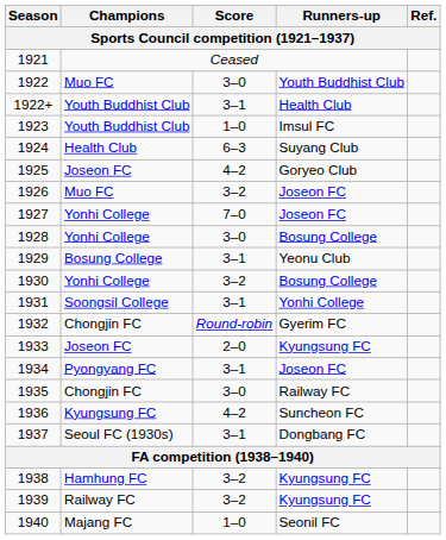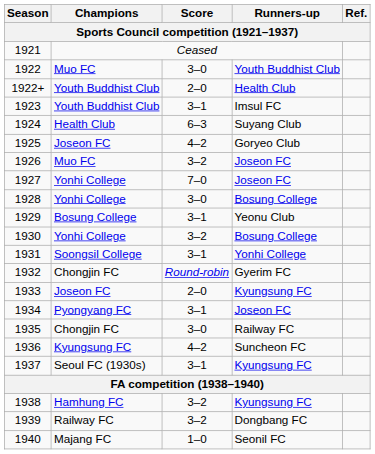 <table class="wikitable">
 <tr>
 <th>Season</th>
 <th>Champions</th>
 <th>Score</th>
 <th>Runners-up</th>
 <th>Ref.</th>
 </tr>
 <tr>
 <th colspan="5">Sports Council competition (1921–1937)</th>
 </tr>
 <tr>
 <td align="center">1921</td>
 <td align="center" colspan="3"><em>Ceased</em></td>
 <td></td>
 </tr>
 <tr>
 <td align="center">1922</td>
 <td><a href='#'>Muo FC</a></td>
 <td align="center">3–0</td>
 <td><a href='#'>Youth Buddhist Club</a></td>
 <td></td>
 </tr>
 <tr>
 <td align="center">1922+</td>
 <td><a href='#'>Youth Buddhist Club</a></td>
-<td align="center">3–1</td>
+<td align="center">2–0</td>
 <td><a href='#'>Health Club</a></td>
 <td></td>
 </tr>
 <tr>
 <td align="center">1923</td>
 <td><a href='#'>Youth Buddhist Club</a></td>
-<td align="center">1–0</td>
+<td align="center">3–1</td>
 <td>Imsul FC</td>
 <td></td>
 </tr>
 <tr>
 <td align="center">1924</td>
 <td><a href='#'>Health Club</a></td>
 <td align="center">6–3</td>
 <td>Suyang Club</td>
 <td></td>
 </tr>
 <tr>
 <td align="center">1925</td>
 <td><a href='#'>Joseon FC</a></td>
 <td align="center">4–2</td>
 <td>Goryeo Club</td>
 <td></td>
 </tr>
 <tr>
 <td align="center">1926</td>
 <td><a href='#'>Muo FC</a></td>
 <td align="center">3–2</td>
 <td><a href='#'>Joseon FC</a></td>
 <td></td>
 </tr>
 <tr>
 <td align="center">1927</td>
 <td><a href='#'>Yonhi College</a></td>
 <td align="center">7–0</td>
 <td><a href='#'>Joseon FC</a></td>
 <td></td>
 </tr>
 <tr>
 <td align="center">1928</td>
 <td><a href='#'>Yonhi College</a></td>
 <td align="center">3–0</td>
 <td><a href='#'>Bosung College</a></td>
 <td></td>
 </tr>
 <tr>
 <td align="center">1929</td>
 <td><a href='#'>Bosung College</a></td>
 <td align="center">3–1</td>
 <td>Yeonu Club</td>
 <td></td>
 </tr>
 <tr>
 <td align="center">1930</td>
 <td><a href='#'>Yonhi College</a></td>
 <td align="center">3–2 </td>
 <td><a href='#'>Bosung College</a></td>
 <td></td>
 </tr>
 <tr>
 <td align="center">1931</td>
 <td><a href='#'>Soongsil College</a></td>
 <td align="center">3–1</td>
 <td><a href='#'>Yonhi College</a></td>
 <td></td>
 </tr>
 <tr>
 <td align="center">1932</td>
 <td>Chongjin FC</td>
 <td align="center"><em><a href='#'>Round-robin</a></em></td>
 <td>Gyerim FC</td>
 <td></td>
 </tr>
 <tr>
 <td align="center">1933</td>
 <td><a href='#'>Joseon FC</a></td>
 <td align="center">2–0</td>
 <td><a href='#'>Kyungsung FC</a></td>
 <td></td>
 </tr>
 <tr>
 <td align="center">1934</td>
 <td><a href='#'>Pyongyang FC</a></td>
 <td align="center">3–1</td>
 <td><a href='#'>Joseon FC</a></td>
 <td></td>
 </tr>
 <tr>
 <td align="center">1935</td>
 <td>Chongjin FC</td>
 <td align="center">3–0</td>
 <td>Railway FC</td>
 <td></td>
 </tr>
 <tr>
 <td align="center">1936</td>
 <td><a href='#'>Kyungsung FC</a></td>
 <td align="center">4–2</td>
 <td>Suncheon FC</td>
 <td></td>
 </tr>
 <tr>
 <td align="center">1937</td>
 <td>Seoul FC (1930s)</td>
 <td align="center">3–1</td>
-<td>Dongbang FC</td>
+<td><a href='#'>Kyungsung FC</a></td>
 <td></td>
 </tr>
 <tr>
 <th colspan="5">FA competition (1938–1940)</th>
 </tr>
 <tr>
 <td align="center">1938</td>
 <td><a href='#'>Hamhung FC</a></td>
 <td align="center">3–2 </td>
 <td><a href='#'>Kyungsung FC</a></td>
 <td></td>
 </tr>
 <tr>
 <td align="center">1939</td>
 <td>Railway FC</td>
 <td align="center">3–2 </td>
-<td><a href='#'>Kyungsung FC</a></td>
+<td>Dongbang FC</td>
 <td></td>
 </tr>
 <tr>
 <td align="center">1940</td>
 <td>Majang FC</td>
 <td align="center">1–0</td>
 <td>Seonil FC</td>
 <td></td>
 </tr>
 </table>
